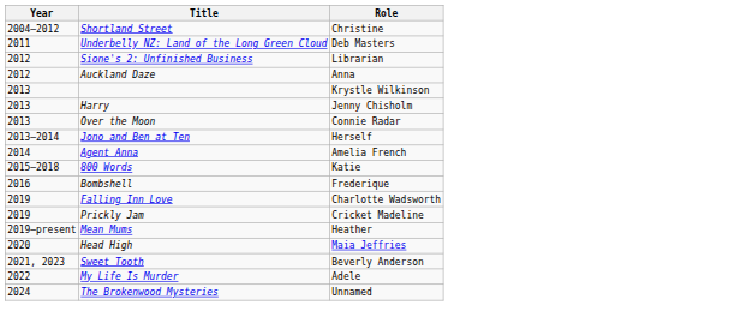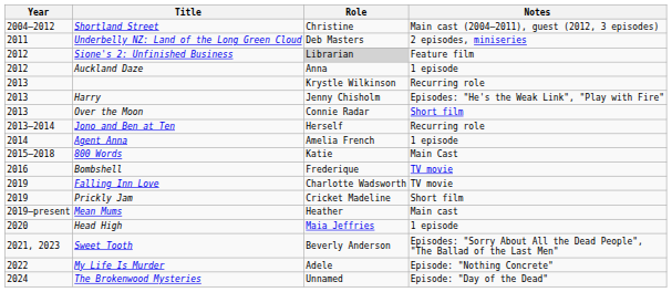 <table class="wikitable sortable">
 <tr>
 <th>Year</th>
 <th>Title</th>
 <th>Role</th>
+<th class="unsortable">Notes</th>
 </tr>
 <tr>
 <td>2004–2012</td>
 <td><em><a href='#'>Shortland Street</a></em></td>
 <td>Christine</td>
+<td>Main cast (2004–2011), guest (2012, 3 episodes)</td>
 </tr>
 <tr>
 <td>2011</td>
 <td><em><a href='#'>Underbelly NZ: Land of the Long Green Cloud</a></em></td>
 <td>Deb Masters</td>
+<td>2 episodes, <a href='#'>miniseries</a></td>
 </tr>
 <tr>
 <td>2012</td>
 <td><em><a href='#'>Sione's 2: Unfinished Business</a></em></td>
-<td>Librarian</td>
+<td style="background: lightgrey;">Librarian</td>
+<td>Feature film</td>
 </tr>
 <tr>
 <td>2012</td>
 <td><em>Auckland Daze</em></td>
 <td>Anna</td>
+<td>1 episode</td>
 </tr>
 <tr>
 <td>2013</td>
 <td><em></em></td>
 <td>Krystle Wilkinson</td>
+<td>Recurring role</td>
 </tr>
 <tr>
 <td>2013</td>
 <td><em>Harry</em></td>
 <td>Jenny Chisholm</td>
+<td>Episodes: "He's the Weak Link", "Play with Fire"</td>
 </tr>
 <tr>
 <td>2013</td>
 <td><em>Over the Moon</em></td>
 <td>Connie Radar</td>
+<td><a href='#'>Short film</a></td>
 </tr>
 <tr>
 <td>2013–2014</td>
 <td><em><a href='#'>Jono and Ben at Ten</a></em></td>
 <td>Herself</td>
+<td>Recurring role</td>
 </tr>
 <tr>
 <td>2014</td>
 <td><em><a href='#'>Agent Anna</a></em></td>
 <td>Amelia French</td>
+<td>1 episode</td>
 </tr>
 <tr>
 <td>2015–2018</td>
 <td><em><a href='#'>800 Words</a></em></td>
 <td>Katie</td>
+<td>Main Cast</td>
 </tr>
 <tr>
 <td>2016</td>
 <td><em>Bombshell</em></td>
 <td>Frederique</td>
+<td><a href='#'>TV movie</a></td>
 </tr>
 <tr>
 <td>2019</td>
 <td><em><a href='#'>Falling Inn Love</a></em></td>
 <td>Charlotte Wadsworth</td>
+<td>TV movie</td>
 </tr>
 <tr>
 <td>2019</td>
 <td><em>Prickly Jam</em></td>
 <td>Cricket Madeline</td>
+<td>Short film</td>
 </tr>
 <tr>
 <td>2019–present</td>
 <td><em><a href='#'>Mean Mums</a></em></td>
 <td>Heather</td>
+<td>Main cast</td>
 </tr>
 <tr>
 <td>2020</td>
 <td><em>Head High</em></td>
 <td><a href='#'>Maia Jeffries</a></td>
+<td>1 episode</td>
 </tr>
 <tr>
 <td>2021, 2023</td>
 <td><em><a href='#'>Sweet Tooth</a></em><br></td>
 <td>Beverly Anderson</td>
+<td>Episodes: "Sorry About All the Dead People",<br> "The Ballad of the Last Men"</td>
 </tr>
 <tr>
 <td>2022</td>
 <td><em><a href='#'>My Life Is Murder</a></em></td>
 <td>Adele</td>
+<td>Episode: "Nothing Concrete"</td>
 </tr>
 <tr>
 <td>2024</td>
 <td><em><a href='#'>The Brokenwood Mysteries</a></em></td>
 <td>Unnamed</td>
+<td>Episode: "Day of the Dead"</td>
 </tr>
 </table>
